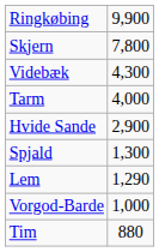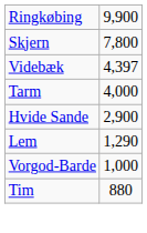 <table class="wikitable" style="margin-right:1em">
 <tr>
 <td><a href='#'>Ringkøbing</a></td>
 <td align="center">9,900</td>
 </tr>
 <tr>
 <td><a href='#'>Skjern</a></td>
 <td align="center">7,800</td>
 </tr>
 <tr>
 <td><a href='#'>Videbæk</a></td>
-<td align="center">4,300</td>
+<td align="center">4,397</td>
 </tr>
 <tr>
 <td><a href='#'>Tarm</a></td>
 <td align="center">4,000</td>
 </tr>
 <tr>
 <td><a href='#'>Hvide Sande</a></td>
 <td align="center">2,900</td>
-</tr>
-<tr>
-<td><a href='#'>Spjald</a></td>
-<td align="center">1,300</td>
 </tr>
 <tr>
 <td><a href='#'>Lem</a></td>
 <td align="center">1,290</td>
 </tr>
 <tr>
 <td><a href='#'>Vorgod-Barde</a></td>
 <td align="center">1,000</td>
 </tr>
 <tr>
 <td><a href='#'>Tim</a></td>
 <td align="center">880</td>
 </tr>
 </table>
